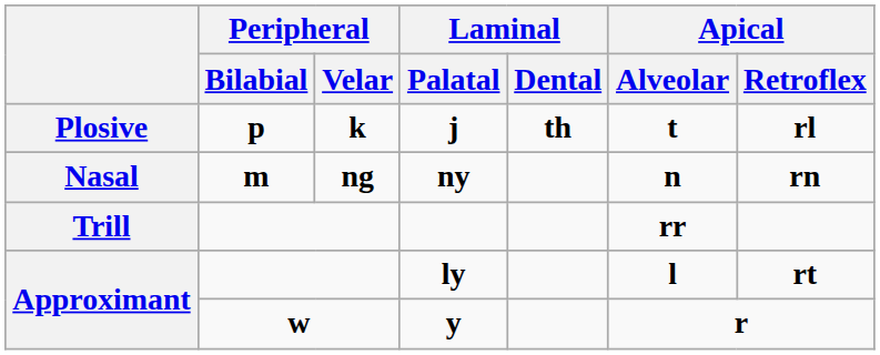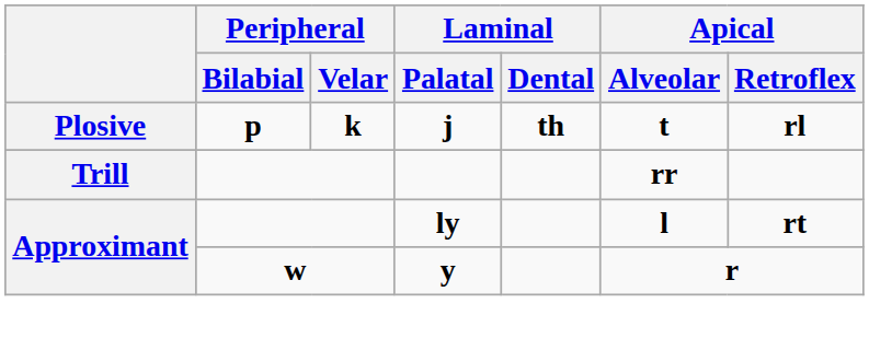 <table class=wikitable style=text-align:center>
 <tr>
 <th rowspan=2></th>
 <th colspan=2><a href='#'>Peripheral</a></th>
 <th colspan=2><a href='#'>Laminal</a></th>
 <th colspan=2><a href='#'>Apical</a></th>
 </tr>
 <tr>
 <th><a href='#'>Bilabial</a></th>
 <th><a href='#'>Velar</a></th>
 <th><a href='#'>Palatal</a></th>
 <th><a href='#'>Dental</a></th>
 <th><a href='#'>Alveolar</a></th>
 <th><a href='#'>Retroflex</a></th>
 </tr>
 <tr>
 <th><a href='#'>Plosive</a></th>
 <td><strong>p</strong> </td>
 <td><strong>k</strong> </td>
 <td><strong>j</strong> </td>
 <td><strong>th</strong> </td>
 <td><strong>t</strong> </td>
 <td><strong>rl</strong> </td>
 </tr>
 <tr>
-<th><a href='#'>Nasal</a></th>
-<td><strong>m</strong> </td>
-<td><strong>ng</strong> </td>
-<td><strong>ny</strong> </td>
-<td></td>
-<td><strong>n</strong> </td>
-<td><strong>rn</strong> </td>
-</tr>
-<tr>
 <th><a href='#'>Trill</a></th>
 <td colspan=2></td>
 <td></td>
 <td></td>
 <td><strong>rr</strong> </td>
 <td></td>
 </tr>
 <tr>
 <th rowspan="2"><a href='#'>Approximant</a></th>
 <td colspan=2></td>
 <td><strong>ly</strong> </td>
 <td></td>
 <td><strong>l</strong> </td>
 <td><strong>rt</strong> </td>
 </tr>
 <tr>
 <td colspan=2><strong>w</strong> </td>
 <td><strong>y</strong> </td>
 <td></td>
 <td colspan=2><strong>r</strong> </td>
 </tr>
 </table>
